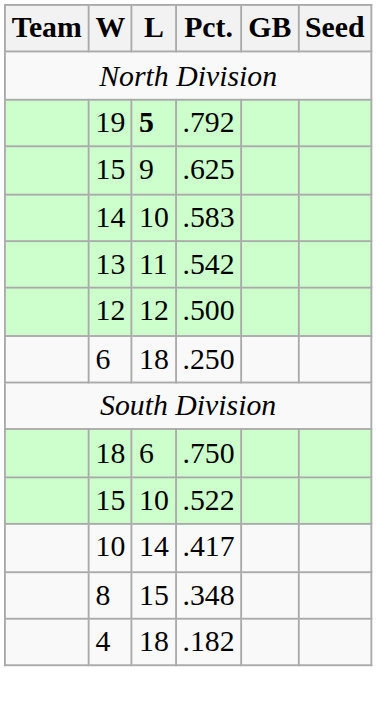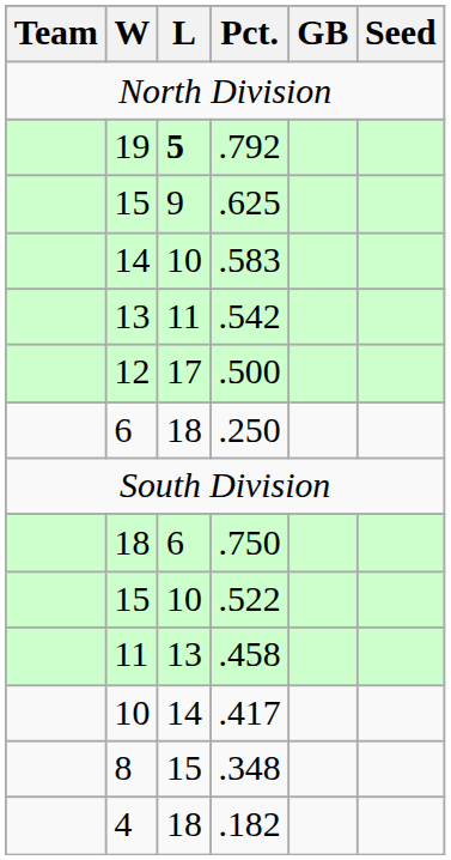 <table class=wikitable>
 <tr>
 <th>Team</th>
 <th>W</th>
 <th>L</th>
 <th>Pct.</th>
 <th>GB</th>
 <th>Seed</th>
 </tr>
 <tr>
 <td colspan=6 align=center><em>North Division</em></td>
 </tr>
 <tr bgcolor="#ccffcc">
 <td></td>
 <td>19</td>
 <td><strong>5</strong></td>
 <td>.792</td>
 <td></td>
 <td></td>
 </tr>
 <tr bgcolor="#ccffcc">
 <td></td>
 <td>15</td>
 <td>9</td>
 <td>.625</td>
 <td></td>
 <td></td>
 </tr>
 <tr bgcolor="#ccffcc">
 <td></td>
 <td>14</td>
 <td>10</td>
 <td>.583</td>
 <td></td>
 <td></td>
 </tr>
 <tr bgcolor="#ccffcc">
 <td></td>
 <td>13</td>
 <td>11</td>
 <td>.542</td>
 <td></td>
 <td></td>
 </tr>
 <tr bgcolor="#ccffcc">
 <td></td>
 <td>12</td>
-<td>12</td>
+<td>17</td>
 <td>.500</td>
 <td></td>
 <td></td>
 </tr>
 <tr>
 <td></td>
 <td>6</td>
 <td>18</td>
 <td>.250</td>
 <td></td>
 <td></td>
 </tr>
 <tr>
 <td colspan=6 align=center><em>South Division</em></td>
 </tr>
 <tr bgcolor="#ccffcc">
 <td></td>
 <td>18</td>
 <td>6</td>
 <td>.750</td>
 <td></td>
 <td></td>
 </tr>
 <tr bgcolor="#ccffcc">
 <td></td>
 <td>15</td>
 <td>10</td>
 <td>.522</td>
 <td></td>
 <td></td>
 </tr>
+<tr bgcolor="#ccffcc">
+<td></td>
+<td>11</td>
+<td>13</td>
+<td>.458</td>
+<td></td>
+<td></td>
+</tr>
 <tr>
 <td></td>
 <td>10</td>
 <td>14</td>
 <td>.417</td>
 <td></td>
 <td></td>
 </tr>
 <tr>
 <td></td>
 <td>8</td>
 <td>15</td>
 <td>.348</td>
 <td></td>
 <td></td>
 </tr>
 <tr>
 <td></td>
 <td>4</td>
 <td>18</td>
 <td>.182</td>
 <td></td>
 <td></td>
 </tr>
 </table>
